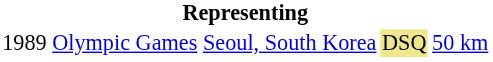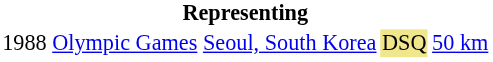 <table>
 <tr>
 <th colspan="5">Representing </th>
 </tr>
 <tr>
-<td>1989</td>
+<td>1988</td>
 <td><a href='#'>Olympic Games</a></td>
 <td><a href='#'>Seoul, South Korea</a></td>
 <td style="background: khaki;">DSQ</td>
 <td><a href='#'>50 km</a></td>
 </tr>
 </table>
